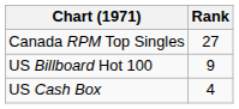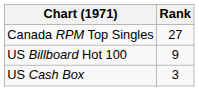 <table class="wikitable sortable">
 <tr>
 <th align="left">Chart (1971)</th>
 <th style="text-align:center;">Rank</th>
 </tr>
 <tr>
 <td>Canada <em>RPM</em> Top Singles</td>
 <td style="text-align:center;">27</td>
 </tr>
 <tr>
 <td>US <em>Billboard</em> Hot 100</td>
 <td style="text-align:center;">9</td>
 </tr>
 <tr>
 <td>US <em>Cash Box</em></td>
-<td style="text-align:center;">4</td>
+<td style="text-align:center;">3</td>
 </tr>
 </table>
